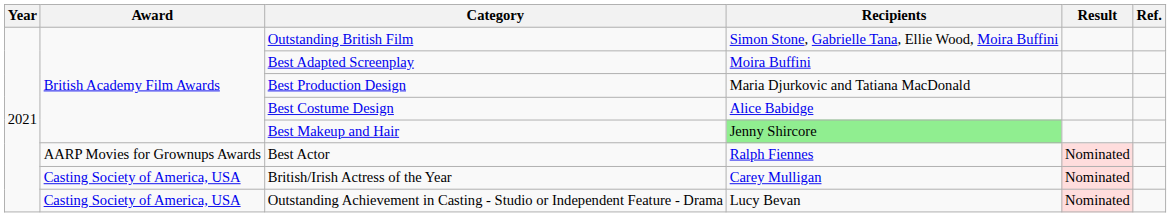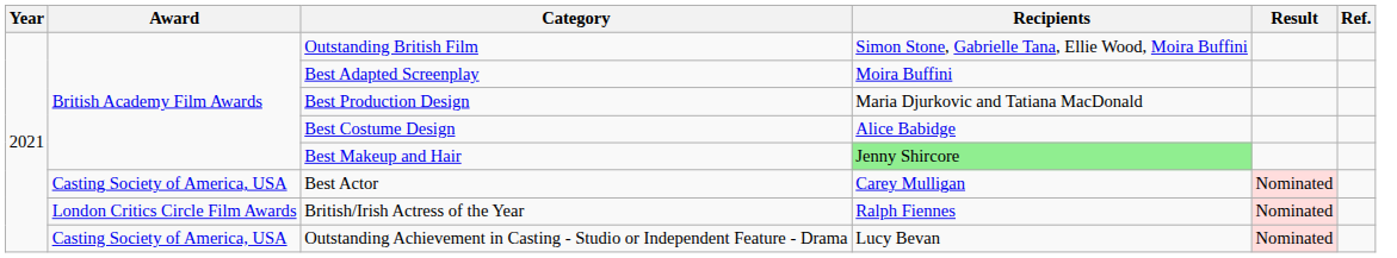 <table class="wikitable">
 <tr>
 <th>Year</th>
 <th>Award</th>
 <th>Category</th>
 <th>Recipients</th>
 <th>Result</th>
 <th>Ref.</th>
 </tr>
 <tr>
 <td rowspan="8">2021</td>
 <td rowspan="5"><a href='#'>British Academy Film Awards</a></td>
 <td><a href='#'>Outstanding British Film</a></td>
 <td><a href='#'>Simon Stone</a>, <a href='#'>Gabrielle Tana</a>, Ellie Wood, <a href='#'>Moira Buffini</a></td>
 <td></td>
 <td></td>
 </tr>
 <tr>
 <td><a href='#'>Best Adapted Screenplay</a></td>
 <td><a href='#'>Moira Buffini</a></td>
 <td></td>
 <td></td>
 </tr>
 <tr>
 <td><a href='#'>Best Production Design</a></td>
 <td>Maria Djurkovic and Tatiana MacDonald</td>
 <td></td>
 <td></td>
 </tr>
 <tr>
 <td><a href='#'>Best Costume Design</a></td>
 <td><a href='#'>Alice Babidge</a></td>
 <td></td>
 <td></td>
 </tr>
 <tr>
 <td><a href='#'>Best Makeup and Hair</a></td>
 <td style="background: lightgreen;">Jenny Shircore</td>
 <td></td>
 <td></td>
 </tr>
 <tr>
-<td>AARP Movies for Grownups Awards</td>
+<td><a href='#'>Casting Society of America, USA</a></td>
 <td>Best Actor</td>
-<td><a href='#'>Ralph Fiennes</a></td>
+<td><a href='#'>Carey Mulligan</a></td>
 <td style="background: #FDD; color: black; vertical-align: middle; text-align: center; " class="no table-no2">Nominated</td>
 <td></td>
 </tr>
 <tr>
-<td><a href='#'>Casting Society of America, USA</a></td>
+<td><a href='#'>London Critics Circle Film Awards</a></td>
 <td>British/Irish Actress of the Year</td>
-<td><a href='#'>Carey Mulligan</a></td>
+<td><a href='#'>Ralph Fiennes</a></td>
 <td style="background: #FDD; color: black; vertical-align: middle; text-align: center; " class="no table-no2">Nominated</td>
 <td></td>
 </tr>
 <tr>
 <td><a href='#'>Casting Society of America, USA</a></td>
 <td>Outstanding Achievement in Casting - Studio or Independent Feature - Drama</td>
 <td>Lucy Bevan</td>
 <td style="background: #FDD; color: black; vertical-align: middle; text-align: center; " class="no table-no2">Nominated</td>
 <td></td>
 </tr>
 </table>
